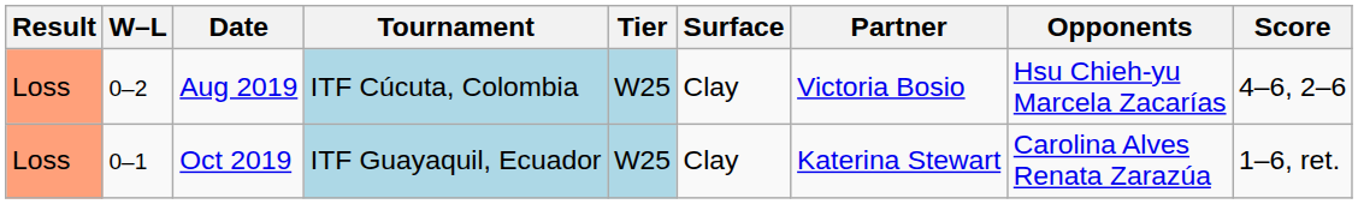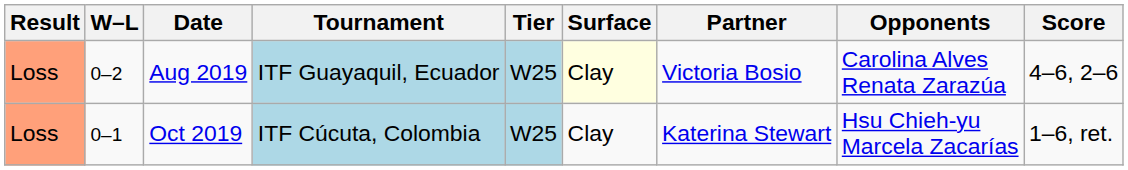 <table class="sortable wikitable">
 <tr>
 <th>Result</th>
 <th class="unsortable">W–L</th>
 <th>Date</th>
 <th>Tournament</th>
 <th>Tier</th>
 <th>Surface</th>
 <th>Partner</th>
 <th>Opponents</th>
 <th class="unsortable">Score</th>
 </tr>
 <tr>
 <td style="background:#ffa07a;">Loss</td>
 <td><small>0–2</small></td>
 <td><a href='#'>Aug 2019</a></td>
-<td style="background:lightblue;">ITF Cúcuta, Colombia</td>
+<td style="background:lightblue;">ITF Guayaquil, Ecuador</td>
 <td style="background:lightblue;">W25</td>
-<td>Clay</td>
+<td style="background: lightyellow;">Clay</td>
 <td> <a href='#'>Victoria Bosio</a></td>
-<td> <a href='#'>Hsu Chieh-yu</a> <br>  <a href='#'>Marcela Zacarías</a></td>
+<td> <a href='#'>Carolina Alves</a> <br>  <a href='#'>Renata Zarazúa</a></td>
 <td>4–6, 2–6</td>
 </tr>
 <tr>
 <td style="background:#ffa07a;">Loss</td>
 <td><small>0–1</small></td>
 <td><a href='#'>Oct 2019</a></td>
-<td style="background:lightblue;">ITF Guayaquil, Ecuador</td>
+<td style="background:lightblue;">ITF Cúcuta, Colombia</td>
 <td style="background:lightblue;">W25</td>
 <td>Clay</td>
 <td> <a href='#'>Katerina Stewart</a></td>
-<td> <a href='#'>Carolina Alves</a> <br>  <a href='#'>Renata Zarazúa</a></td>
+<td> <a href='#'>Hsu Chieh-yu</a> <br>  <a href='#'>Marcela Zacarías</a></td>
 <td>1–6, ret.</td>
 </tr>
 </table>
